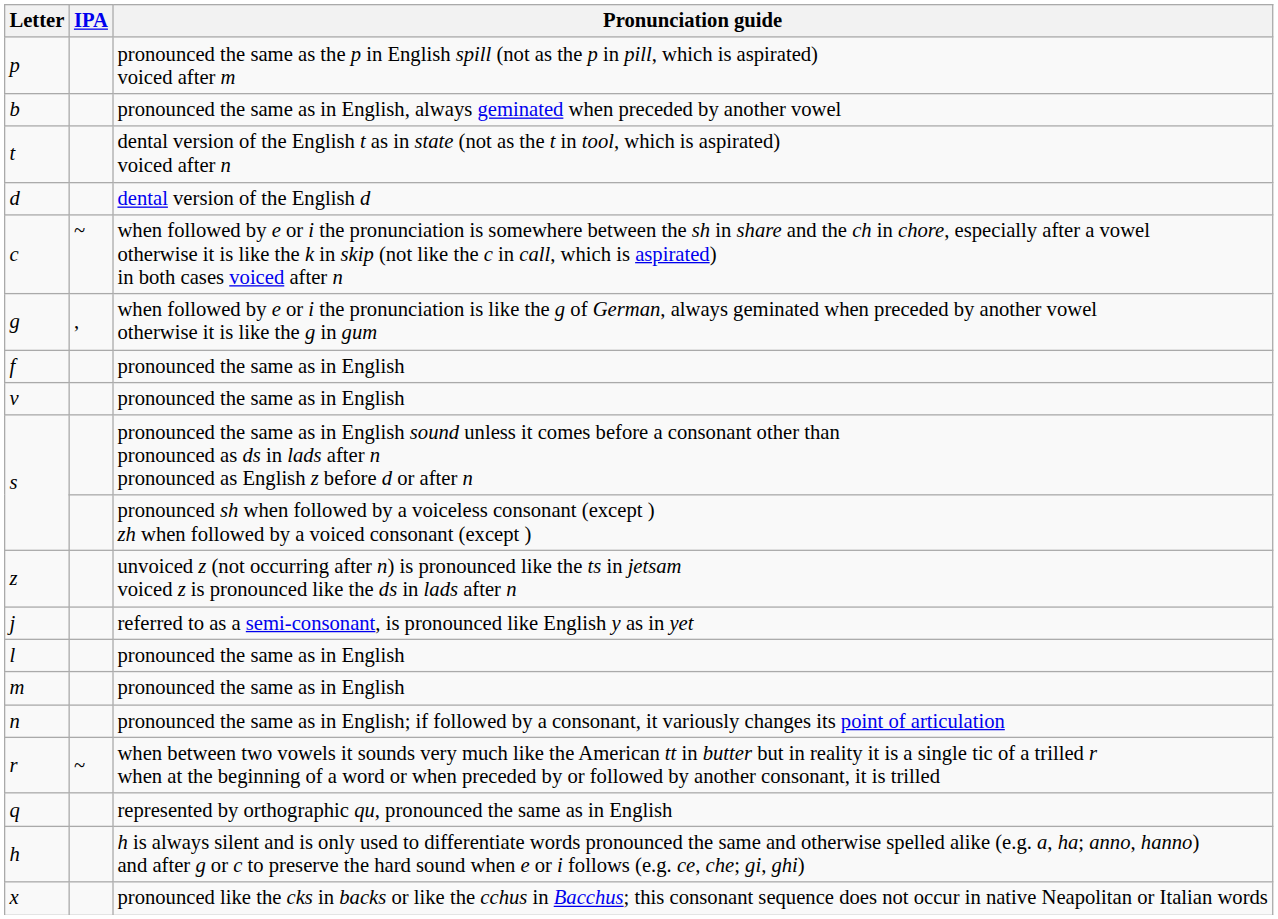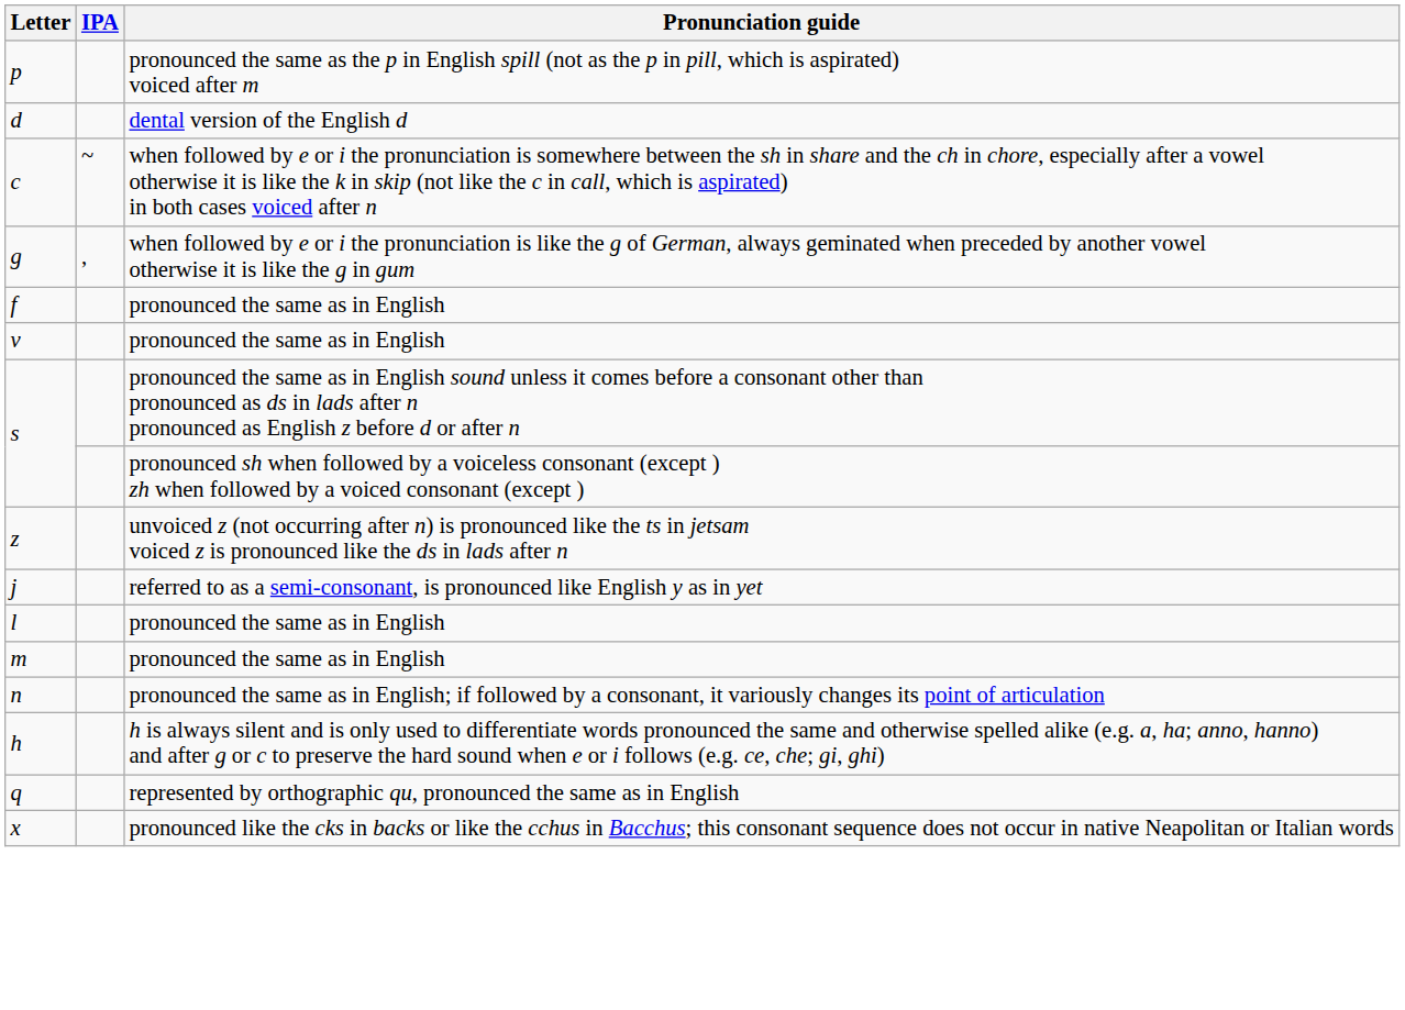 <table class="wikitable">
 <tr>
 <th>Letter</th>
 <th><a href='#'>IPA</a></th>
 <th>Pronunciation guide</th>
 </tr>
 <tr>
 <td><em>p</em></td>
 <td><br></td>
 <td>pronounced the same as the <em>p</em> in English <em>spill</em> (not as the <em>p</em> in <em>pill</em>, which is aspirated)<br>voiced after <em>m</em></td>
-</tr>
-<tr>
-<td><em>b</em></td>
-<td></td>
-<td>pronounced the same as in English, always <a href='#'>geminated</a> when preceded by another vowel</td>
-</tr>
-<tr>
-<td><em>t</em></td>
-<td><br></td>
-<td>dental version of the English <em>t</em> as in <em>state</em> (not as the <em>t</em> in <em>tool</em>, which is aspirated)<br>voiced after <em>n</em></td>
 </tr>
 <tr>
 <td><em>d</em></td>
 <td></td>
 <td><a href='#'>dental</a> version of the English <em>d</em></td>
 </tr>
 <tr>
 <td><em>c</em></td>
 <td>~<br><br><br></td>
 <td>when followed by <em>e</em> or <em>i</em> the pronunciation is somewhere between the <em>sh</em> in <em>share</em> and the <em>ch</em> in <em>chore</em>, especially after a vowel<br>otherwise it is like the <em>k</em> in <em>skip</em> (not like the <em>c</em> in <em>call</em>, which is <a href='#'>aspirated</a>)<br>in both cases <a href='#'>voiced</a> after <em>n</em></td>
 </tr>
 <tr>
 <td><em>g</em></td>
 <td>,<br></td>
 <td>when followed by <em>e</em> or <em>i</em> the pronunciation is like the <em>g</em> of <em>German</em>, always geminated when preceded by another vowel<br>otherwise it is like the <em>g</em> in <em>gum</em></td>
 </tr>
 <tr>
 <td><em>f</em></td>
 <td></td>
 <td>pronounced the same as in English</td>
 </tr>
 <tr>
 <td><em>v</em></td>
 <td></td>
 <td>pronounced the same as in English</td>
 </tr>
 <tr>
 <td rowspan="2"><em>s</em></td>
 <td><br><br></td>
 <td>pronounced the same as in English <em>sound</em> unless it comes before a consonant other than <br>pronounced as <em>ds</em> in <em>lads</em> after <em>n</em><br>pronounced as English <em>z</em> before <em>d</em> or after <em>n</em></td>
 </tr>
 <tr>
 <td><br></td>
 <td>pronounced <em>sh</em> when followed by a voiceless consonant (except )<br><em>zh</em> when followed by a voiced consonant (except )</td>
 </tr>
 <tr>
 <td><em>z</em></td>
 <td><br></td>
 <td>unvoiced <em>z</em> (not occurring after <em>n</em>) is pronounced like the <em>ts</em> in <em>jetsam</em><br>voiced <em>z</em> is pronounced like the <em>ds</em> in <em>lads</em> after <em>n</em></td>
 </tr>
 <tr>
 <td><em>j</em></td>
 <td></td>
 <td>referred to as a <a href='#'>semi-consonant</a>, is pronounced like English <em>y</em> as in <em>yet</em></td>
 </tr>
 <tr>
 <td><em>l</em></td>
 <td></td>
 <td>pronounced the same as in English</td>
 </tr>
 <tr>
 <td><em>m</em></td>
 <td></td>
 <td>pronounced the same as in English</td>
 </tr>
 <tr>
 <td><em>n</em></td>
 <td></td>
 <td>pronounced the same as in English; if followed by a consonant, it variously changes its <a href='#'>point of articulation</a></td>
 </tr>
 <tr>
-<td><em>r</em></td>
-<td>~</td>
-<td>when between two vowels it sounds very much like the American <em>tt</em> in <em>butter</em> but in reality it is a single tic of a trilled <em>r</em><br>when at the beginning of a word or when preceded by or followed by another consonant, it is trilled</td>
+<td><em>h</em></td>
+<td></td>
+<td><em>h</em> is always silent and is only used to differentiate words pronounced the same and otherwise spelled alike (e.g. <em>a</em>, <em>ha</em>; <em>anno</em>, <em>hanno</em>)<br>and after <em>g</em> or <em>c</em> to preserve the hard sound when <em>e</em> or <em>i</em> follows (e.g. <em>ce</em>, <em>che</em>; <em>gi</em>, <em>ghi</em>)</td>
 </tr>
 <tr>
 <td><em>q</em></td>
 <td></td>
 <td>represented by orthographic <em>qu</em>, pronounced the same as in English</td>
 </tr>
 <tr>
-<td><em>h</em></td>
-<td></td>
-<td><em>h</em> is always silent and is only used to differentiate words pronounced the same and otherwise spelled alike (e.g. <em>a</em>, <em>ha</em>; <em>anno</em>, <em>hanno</em>)<br>and after <em>g</em> or <em>c</em> to preserve the hard sound when <em>e</em> or <em>i</em> follows (e.g. <em>ce</em>, <em>che</em>; <em>gi</em>, <em>ghi</em>)</td>
-</tr>
-<tr>
 <td><em>x</em></td>
 <td></td>
 <td>pronounced like the <em>cks</em> in <em>backs</em> or like the <em>cchus</em> in <em><a href='#'>Bacchus</a></em>; this consonant sequence does not occur in native Neapolitan or Italian words</td>
 </tr>
 </table>
